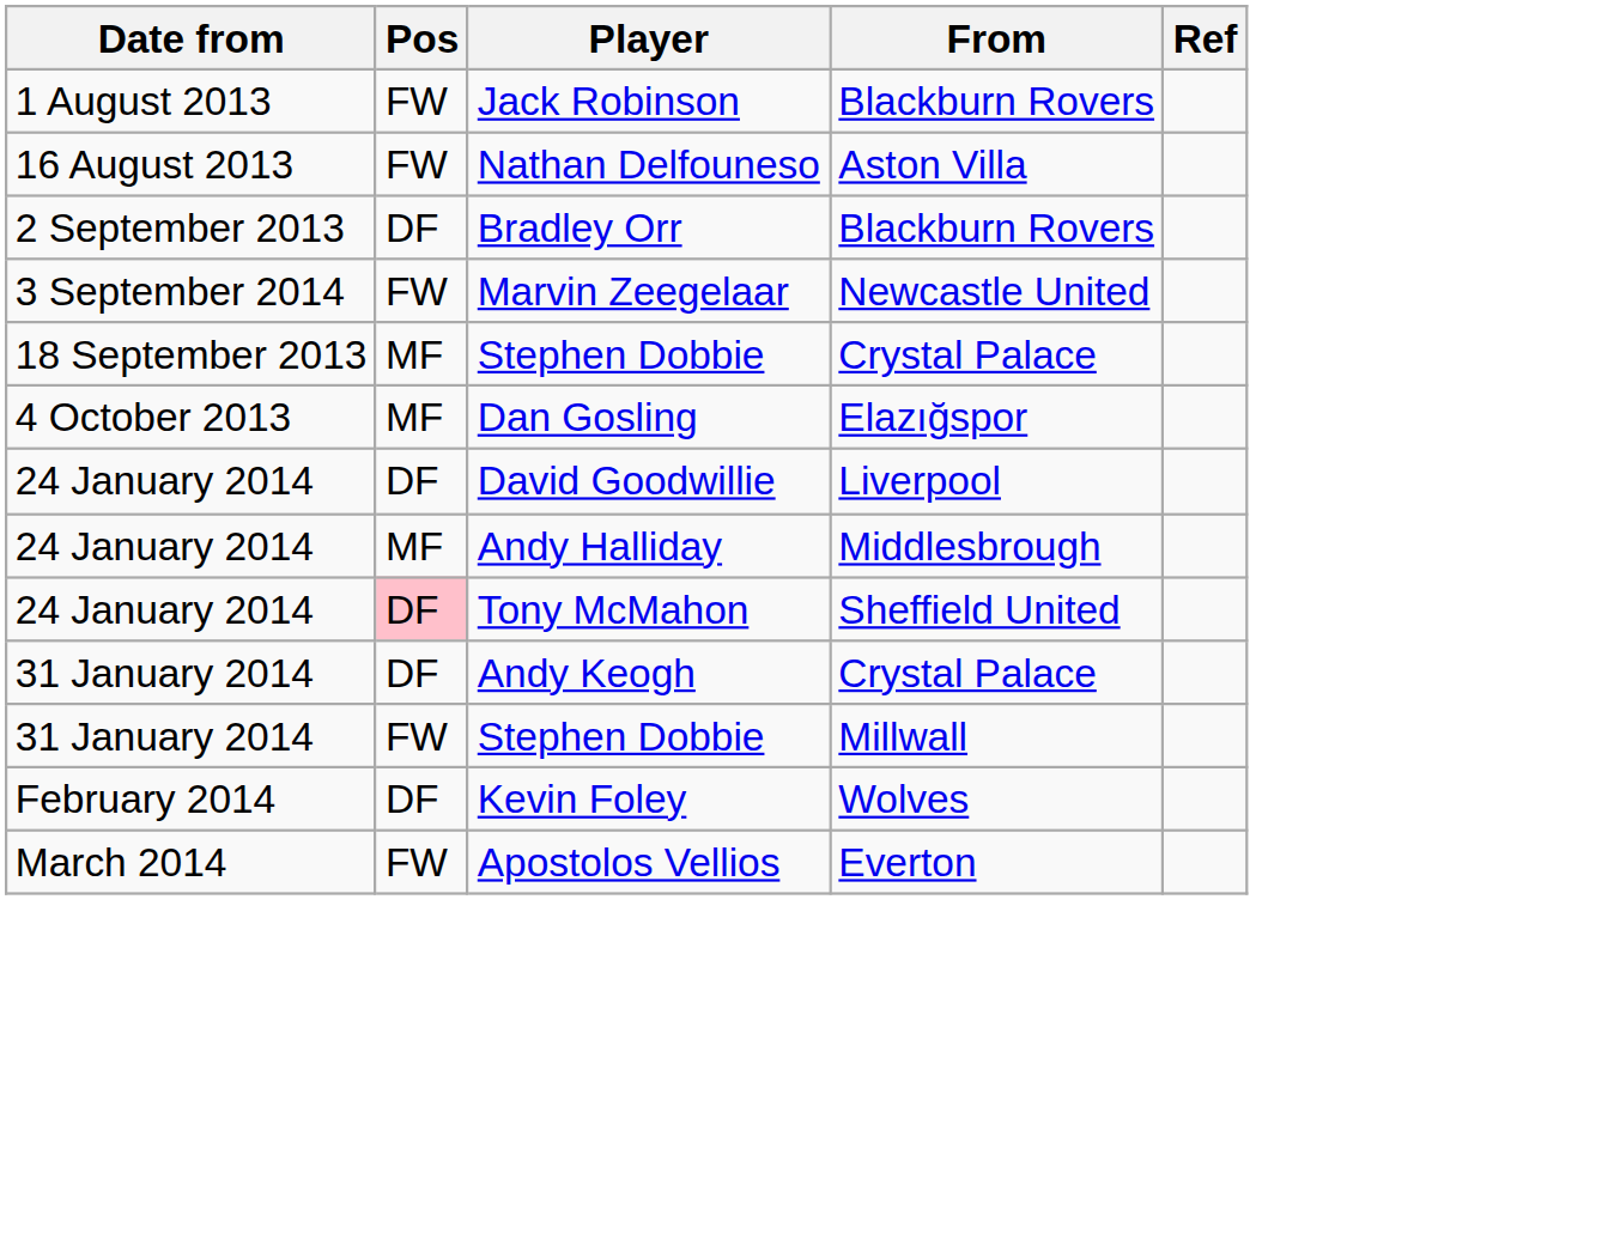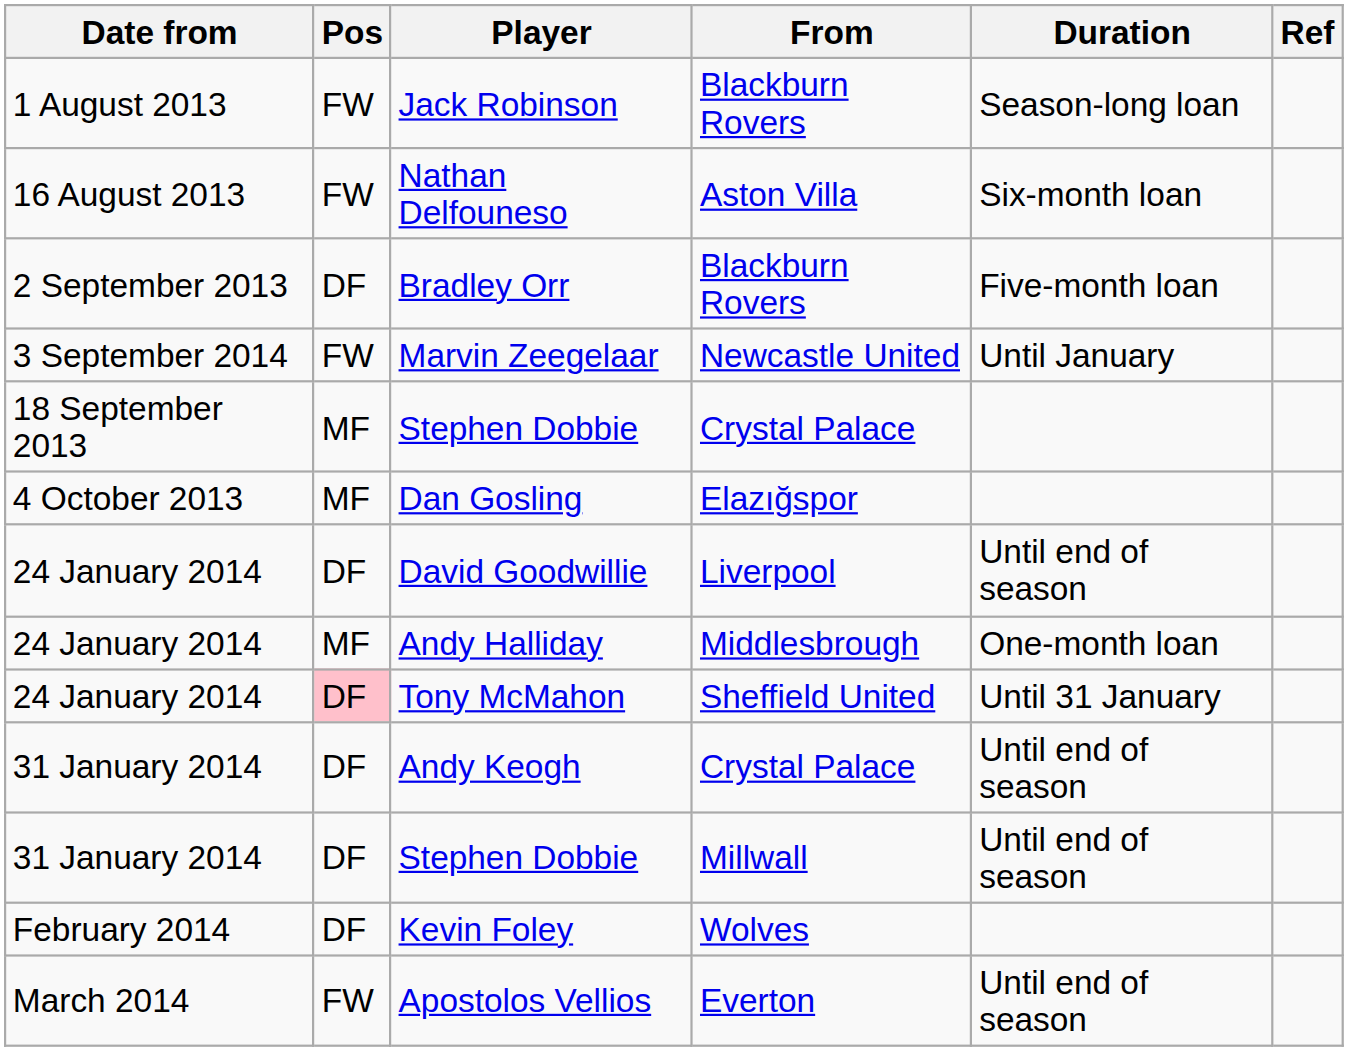 <table class="wikitable" style="font-size:95%;">
 <tr>
 <th>Date from</th>
 <th>Pos</th>
 <th>Player</th>
 <th>From</th>
+<th>Duration</th>
 <th>Ref</th>
 </tr>
 <tr>
 <td>1 August 2013</td>
 <td>FW</td>
 <td> <a href='#'>Jack Robinson</a></td>
 <td><a href='#'>Blackburn Rovers</a></td>
+<td>Season-long loan</td>
 <td></td>
 </tr>
 <tr>
 <td>16 August 2013</td>
 <td>FW</td>
 <td> <a href='#'>Nathan Delfouneso</a></td>
 <td><a href='#'>Aston Villa</a></td>
+<td>Six-month loan</td>
 <td></td>
 </tr>
 <tr>
 <td>2 September 2013</td>
 <td>DF</td>
 <td> <a href='#'>Bradley Orr</a></td>
 <td><a href='#'>Blackburn Rovers</a></td>
+<td>Five-month loan</td>
 <td></td>
 </tr>
 <tr>
 <td>3 September 2014</td>
 <td>FW</td>
 <td> <a href='#'>Marvin Zeegelaar</a></td>
 <td><a href='#'>Newcastle United</a></td>
+<td>Until January</td>
 <td></td>
 </tr>
 <tr>
 <td>18 September 2013</td>
 <td>MF</td>
 <td> <a href='#'>Stephen Dobbie</a></td>
 <td><a href='#'>Crystal Palace</a></td>
 <td></td>
+<td></td>
 </tr>
 <tr>
 <td>4 October 2013</td>
 <td>MF</td>
 <td> <a href='#'>Dan Gosling</a></td>
 <td><a href='#'>Elazığspor</a></td>
 <td></td>
+<td></td>
 </tr>
 <tr>
 <td>24 January 2014</td>
 <td>DF</td>
 <td> <a href='#'>David Goodwillie</a></td>
 <td><a href='#'>Liverpool</a></td>
+<td>Until end of season</td>
 <td></td>
 </tr>
 <tr>
 <td>24 January 2014</td>
 <td>MF</td>
 <td> <a href='#'>Andy Halliday</a></td>
 <td><a href='#'>Middlesbrough</a></td>
+<td>One-month loan</td>
 <td></td>
 </tr>
 <tr>
 <td>24 January 2014</td>
 <td style="background: pink;">DF</td>
 <td> <a href='#'>Tony McMahon</a></td>
 <td><a href='#'>Sheffield United</a></td>
+<td>Until 31 January</td>
 <td></td>
 </tr>
 <tr>
 <td>31 January 2014</td>
 <td>DF</td>
 <td> <a href='#'>Andy Keogh</a></td>
 <td><a href='#'>Crystal Palace</a></td>
+<td>Until end of season</td>
 <td></td>
 </tr>
 <tr>
 <td>31 January 2014</td>
-<td>FW</td>
+<td>DF</td>
 <td> <a href='#'>Stephen Dobbie</a></td>
 <td><a href='#'>Millwall</a></td>
+<td>Until end of season</td>
 <td></td>
 </tr>
 <tr>
 <td>February 2014</td>
 <td>DF</td>
 <td> <a href='#'>Kevin Foley</a></td>
 <td><a href='#'>Wolves</a></td>
 <td></td>
+<td></td>
 </tr>
 <tr>
 <td>March 2014</td>
 <td>FW</td>
 <td> <a href='#'>Apostolos Vellios</a></td>
 <td><a href='#'>Everton</a></td>
+<td>Until end of season</td>
 <td></td>
 </tr>
 </table>
